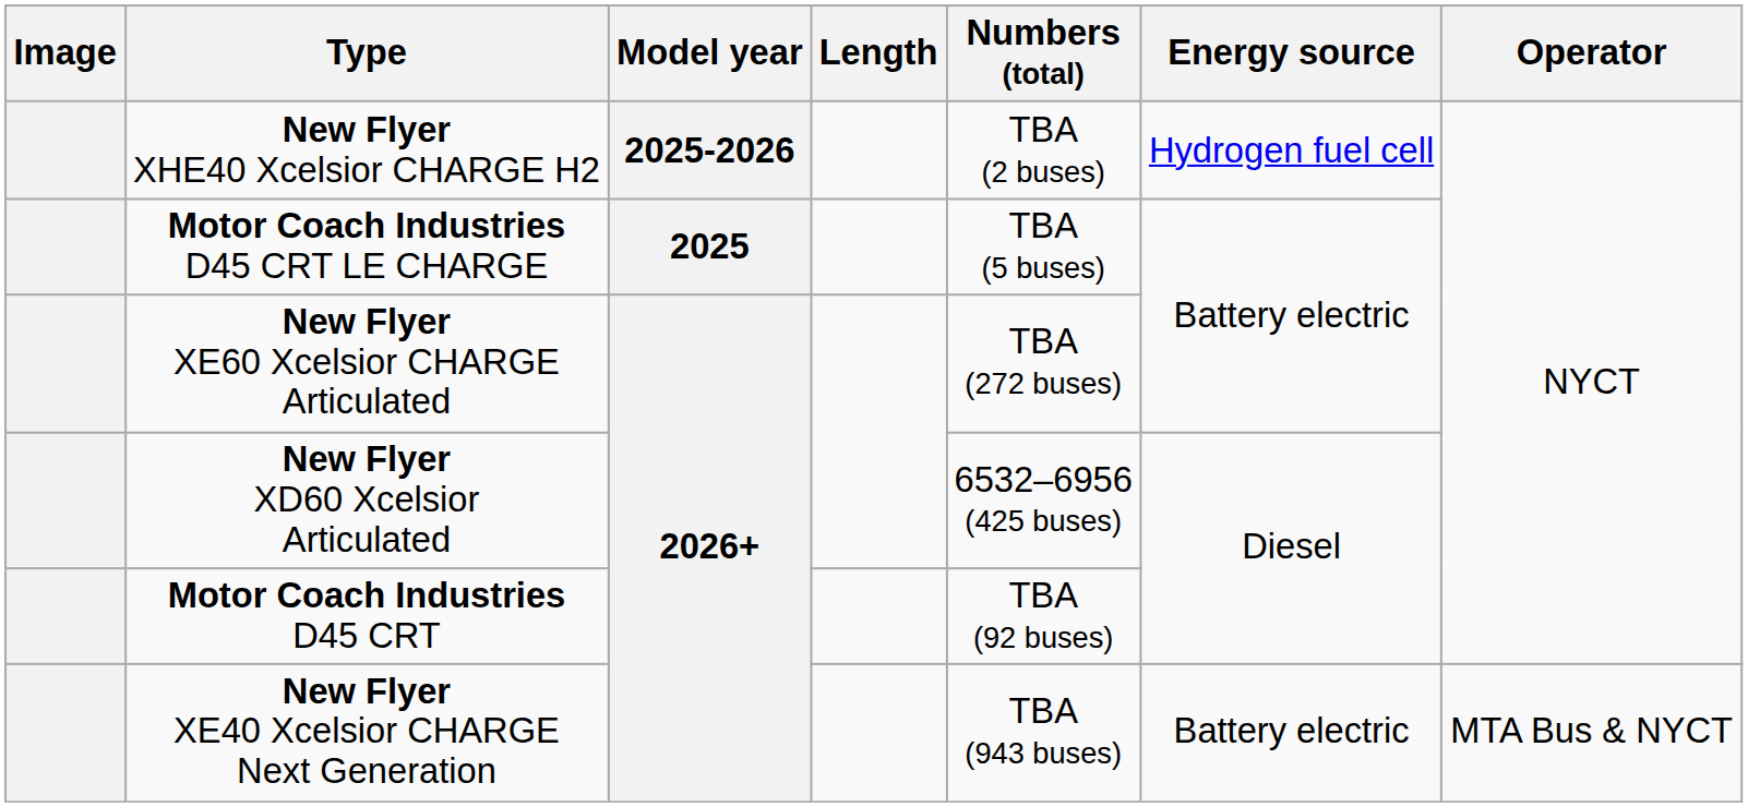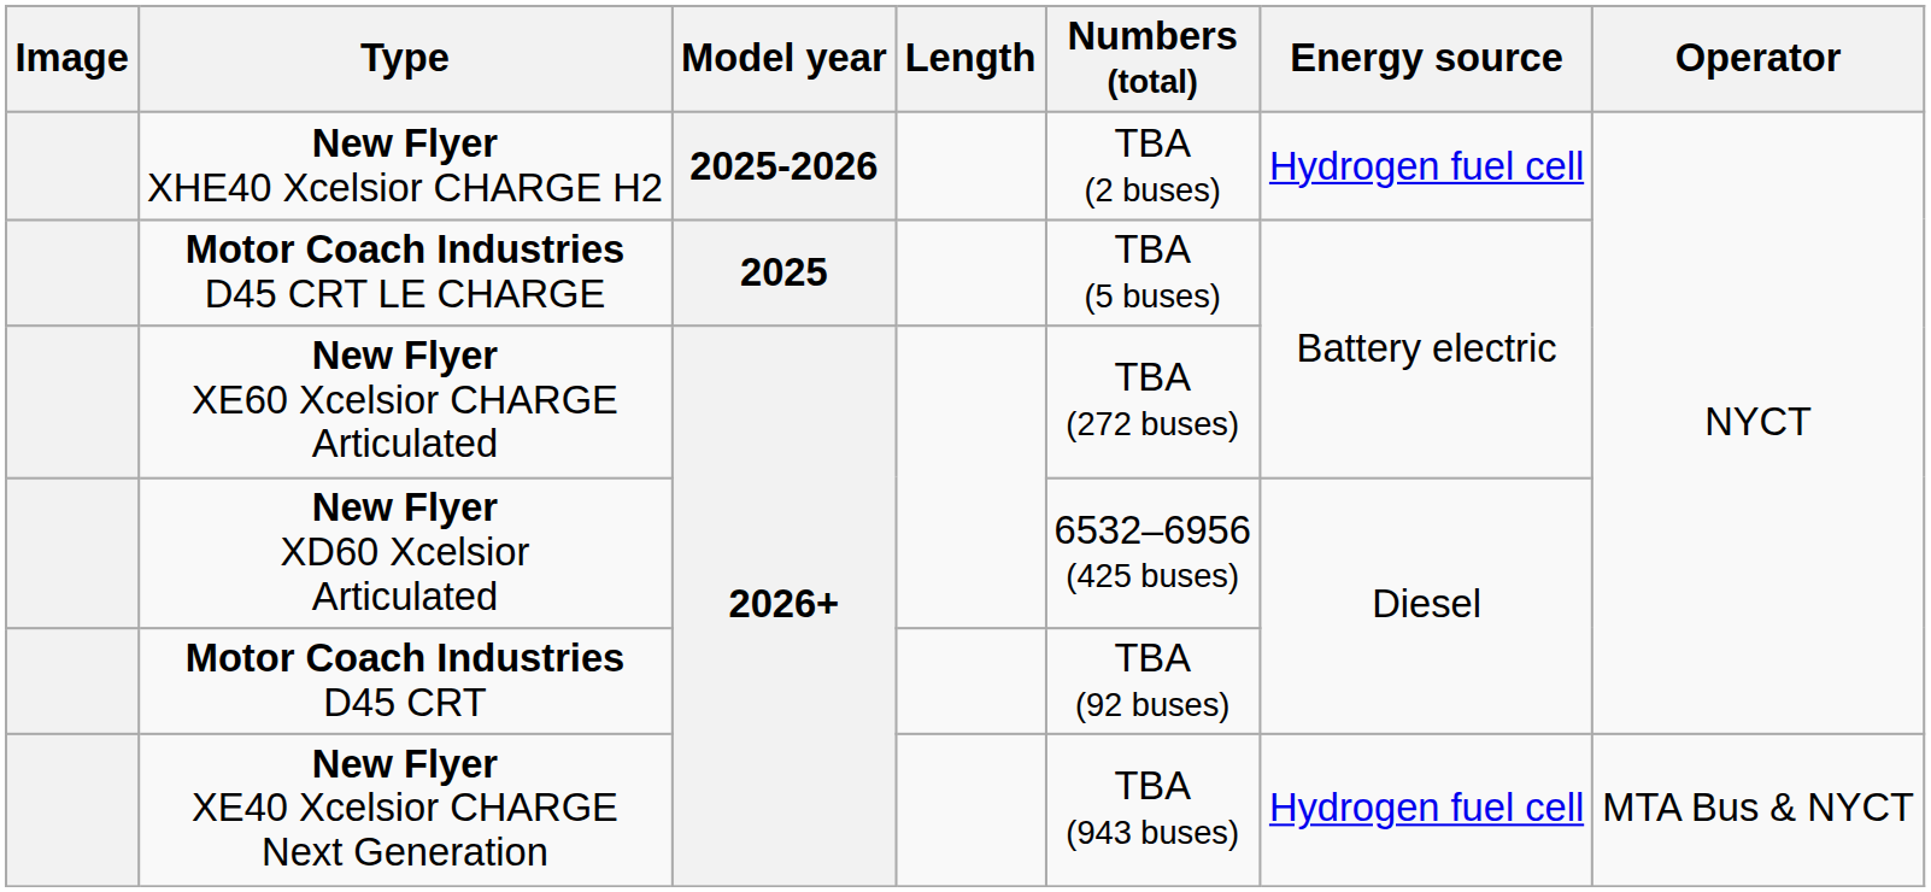 <table class="wikitable">
 <tr>
 <th>Image</th>
 <th>Type</th>
 <th>Model year</th>
 <th>Length</th>
 <th>Numbers<br><small>(total)</small></th>
 <th>Energy source</th>
 <th>Operator</th>
 </tr>
 <tr>
 <th></th>
 <td align="center"><strong>New Flyer</strong><br>XHE40 Xcelsior CHARGE H2</td>
 <th>2025-2026</th>
 <td align="center"></td>
 <td align="center">TBA<br><small>(2 buses)</small></td>
 <td align="center"><a href='#'>Hydrogen fuel cell</a></td>
 <td rowspan="5" align="center">NYCT</td>
 </tr>
 <tr>
 <th></th>
 <td align=center><strong>Motor Coach Industries</strong><br>D45 CRT LE CHARGE</td>
 <th>2025</th>
 <td align="center"></td>
 <td align="center">TBA<br><small>(5 buses)</small></td>
 <td rowspan="2" align="center">Battery electric</td>
 </tr>
 <tr>
 <th></th>
 <td align="center"><strong>New Flyer</strong><br>XE60 Xcelsior CHARGE<br>Articulated</td>
 <th rowspan="4">2026+</th>
 <td rowspan="2" align="center"></td>
 <td align="center">TBA<br><small>(272 buses)</small></td>
 </tr>
 <tr>
 <th></th>
 <td align="center"><strong>New Flyer</strong><br>XD60 Xcelsior<br>Articulated</td>
 <td align="center">6532–6956<br><small>(425 buses)</small></td>
 <td rowspan="2" align="center">Diesel</td>
 </tr>
 <tr>
 <th></th>
 <td align="center"><strong>Motor Coach Industries</strong><br>D45 CRT</td>
 <td align="center"></td>
 <td align="center">TBA<br><small>(92 buses)</small></td>
 </tr>
 <tr>
 <th></th>
 <td align="center"><strong>New Flyer</strong><br>XE40 Xcelsior CHARGE<br>Next Generation</td>
 <td align="center"></td>
 <td align="center">TBA<br><small>(943 buses)</small></td>
-<td align="center">Battery electric</td>
+<td align="center"><a href='#'>Hydrogen fuel cell</a></td>
 <td align="center">MTA Bus & NYCT</td>
 </tr>
 </table>
